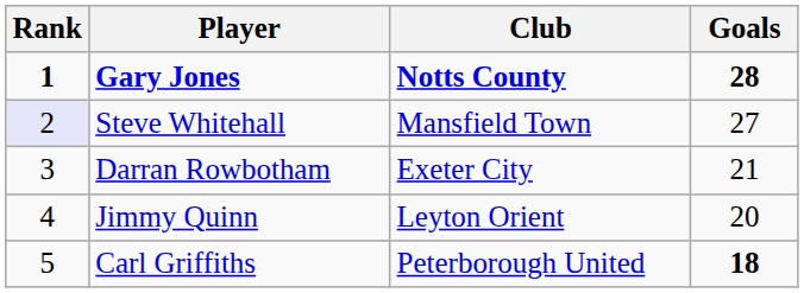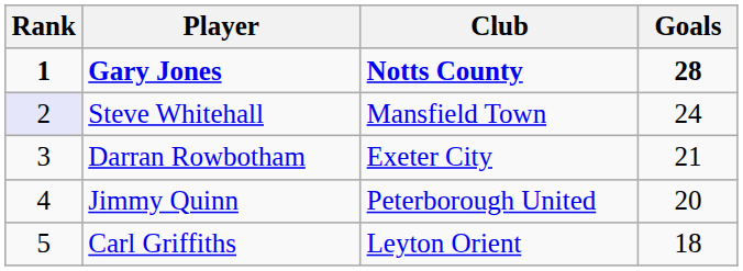 <table class="wikitable" style="text-align: center;">
 <tr>
 <th width=20>Rank</th>
 <th width=155>Player</th>
 <th width=155>Club</th>
 <th width=50>Goals</th>
 </tr>
 <tr>
 <td><strong>1</strong></td>
 <td align=left> <strong> <a href='#'>Gary Jones</a> </strong></td>
 <td align=left><strong> <a href='#'>Notts County</a> </strong></td>
 <td><strong>28</strong></td>
 </tr>
 <tr>
 <td style="background: lavender;">2</td>
 <td align=left> <a href='#'>Steve Whitehall</a></td>
 <td align=left><a href='#'>Mansfield Town</a></td>
-<td>27</td>
+<td>24</td>
 </tr>
 <tr>
 <td>3</td>
 <td align=left> <a href='#'>Darran Rowbotham</a></td>
 <td align=left><a href='#'>Exeter City</a></td>
 <td>21</td>
 </tr>
 <tr>
 <td>4</td>
 <td align=left> <a href='#'>Jimmy Quinn</a></td>
-<td align=left><a href='#'>Leyton Orient</a></td>
+<td align=left><a href='#'>Peterborough United</a></td>
 <td>20</td>
 </tr>
 <tr>
 <td>5</td>
 <td align=left> <a href='#'>Carl Griffiths</a></td>
-<td align=left><a href='#'>Peterborough United</a></td>
-<td><strong>18</strong></td>
+<td align=left><a href='#'>Leyton Orient</a></td>
+<td>18</td>
 </tr>
 </table>
